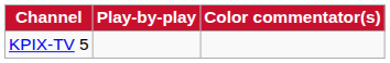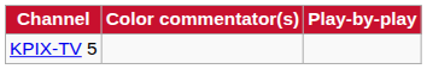 <table class="wikitable">
 <tr>
 <th style="color:#FFFFFF; background:#C8102E;">Channel</th>
+<th style="color:#FFFFFF; background:#C8102E;">Color commentator(s)</th>
 <th style="color:#FFFFFF; background:#C8102E;">Play-by-play</th>
-<th style="color:#FFFFFF; background:#C8102E;">Color commentator(s)</th>
 </tr>
 <tr>
 <td><a href='#'>KPIX-TV</a> 5</td>
 <td></td>
 <td></td>
 </tr>
 </table>
